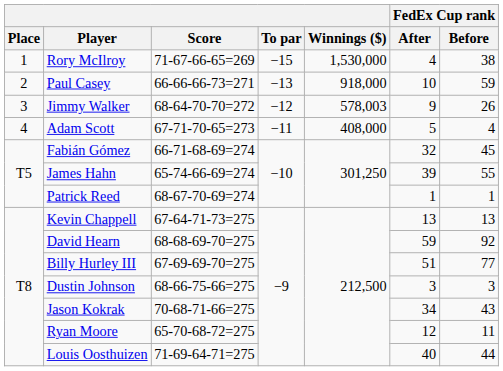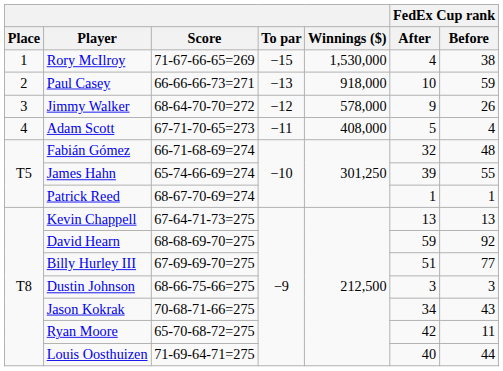 <table class=wikitable>
 <tr>
 <th colspan=5></th>
 <th colspan=2>FedEx Cup rank</th>
 </tr>
 <tr>
 <th>Place</th>
 <th>Player</th>
 <th>Score</th>
 <th>To par</th>
 <th>Winnings ($)</th>
 <th>After</th>
 <th>Before</th>
 </tr>
 <tr>
 <td align=center>1</td>
 <td> <a href='#'>Rory McIlroy</a></td>
 <td>71-67-66-65=269</td>
 <td align=center>−15</td>
 <td align=right>1,530,000</td>
 <td align=right>4</td>
 <td align=right>38</td>
 </tr>
 <tr>
 <td align=center>2</td>
 <td> <a href='#'>Paul Casey</a></td>
 <td>66-66-66-73=271</td>
 <td align=center>−13</td>
 <td align=right>918,000</td>
 <td align=right>10</td>
 <td align=right>59</td>
 </tr>
 <tr>
 <td align=center>3</td>
 <td> <a href='#'>Jimmy Walker</a></td>
 <td>68-64-70-70=272</td>
 <td align=center>−12</td>
-<td align=right>578,003</td>
+<td align=right>578,000</td>
 <td align=right>9</td>
 <td align=right>26</td>
 </tr>
 <tr>
 <td align=center>4</td>
 <td> <a href='#'>Adam Scott</a></td>
 <td>67-71-70-65=273</td>
 <td align=center>−11</td>
 <td align=right>408,000</td>
 <td align=right>5</td>
 <td align=right>4</td>
 </tr>
 <tr>
 <td align=center rowspan=3>T5</td>
 <td> <a href='#'>Fabián Gómez</a></td>
 <td>66-71-68-69=274</td>
 <td align=center rowspan=3>−10</td>
 <td align=right rowspan=3>301,250</td>
 <td align=right>32</td>
-<td align=right>45</td>
+<td align=right>48</td>
 </tr>
 <tr>
 <td> <a href='#'>James Hahn</a></td>
 <td>65-74-66-69=274</td>
 <td align=right>39</td>
 <td align=right>55</td>
 </tr>
 <tr>
 <td> <a href='#'>Patrick Reed</a></td>
 <td>68-67-70-69=274</td>
 <td align=right>1</td>
 <td align=right>1</td>
 </tr>
 <tr>
 <td align=center rowspan=7>T8</td>
 <td> <a href='#'>Kevin Chappell</a></td>
 <td>67-64-71-73=275</td>
 <td align=center rowspan=7>−9</td>
 <td align=right rowspan=7>212,500</td>
 <td align=right>13</td>
 <td align=right>13</td>
 </tr>
 <tr>
 <td> <a href='#'>David Hearn</a></td>
 <td>68-68-69-70=275</td>
 <td align=right>59</td>
 <td align=right>92</td>
 </tr>
 <tr>
 <td> <a href='#'>Billy Hurley III</a></td>
 <td>67-69-69-70=275</td>
 <td align=right>51</td>
 <td align=right>77</td>
 </tr>
 <tr>
 <td> <a href='#'>Dustin Johnson</a></td>
 <td>68-66-75-66=275</td>
 <td align=right>3</td>
 <td align=right>3</td>
 </tr>
 <tr>
 <td> <a href='#'>Jason Kokrak</a></td>
 <td>70-68-71-66=275</td>
 <td align=right>34</td>
 <td align=right>43</td>
 </tr>
 <tr>
 <td> <a href='#'>Ryan Moore</a></td>
 <td>65-70-68-72=275</td>
-<td align=right>12</td>
+<td align=right>42</td>
 <td align=right>11</td>
 </tr>
 <tr>
 <td> <a href='#'>Louis Oosthuizen</a></td>
 <td>71-69-64-71=275</td>
 <td align=right>40</td>
 <td align=right>44</td>
 </tr>
 </table>
